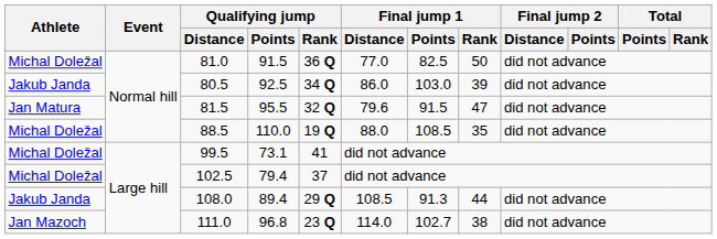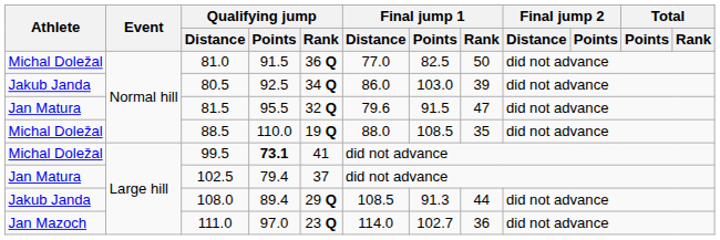 <table class="wikitable" style="font-size:90%">
 <tr>
 <th rowspan="2">Athlete</th>
 <th rowspan="2">Event</th>
 <th colspan="3">Qualifying jump</th>
 <th colspan="3">Final jump 1</th>
 <th colspan="2">Final jump 2</th>
 <th colspan="2">Total</th>
 </tr>
 <tr>
 <th>Distance</th>
 <th>Points</th>
 <th>Rank</th>
 <th>Distance</th>
 <th>Points</th>
 <th>Rank</th>
 <th>Distance</th>
 <th>Points</th>
 <th>Points</th>
 <th>Rank</th>
 </tr>
 <tr>
 <td><a href='#'>Michal Doležal</a></td>
 <td rowspan="4">Normal hill</td>
 <td align="center">81.0</td>
 <td align="center">91.5</td>
 <td align="center">36 <strong>Q</strong></td>
 <td align="center">77.0</td>
 <td align="center">82.5</td>
 <td align="center">50</td>
 <td colspan="4">did not advance</td>
 </tr>
 <tr>
 <td><a href='#'>Jakub Janda</a></td>
 <td align="center">80.5</td>
 <td align="center">92.5</td>
 <td align="center">34 <strong>Q</strong></td>
 <td align="center">86.0</td>
 <td align="center">103.0</td>
 <td align="center">39</td>
 <td colspan="4">did not advance</td>
 </tr>
 <tr>
 <td><a href='#'>Jan Matura</a></td>
 <td align="center">81.5</td>
 <td align="center">95.5</td>
 <td align="center">32 <strong>Q</strong></td>
 <td align="center">79.6</td>
 <td align="center">91.5</td>
 <td align="center">47</td>
 <td colspan="4">did not advance</td>
 </tr>
 <tr>
 <td><a href='#'>Michal Doležal</a></td>
 <td align="center">88.5</td>
 <td align="center">110.0</td>
 <td align="center">19 <strong>Q</strong></td>
 <td align="center">88.0</td>
 <td align="center">108.5</td>
 <td align="center">35</td>
 <td colspan="4">did not advance</td>
 </tr>
 <tr>
 <td><a href='#'>Michal Doležal</a></td>
 <td rowspan="4">Large hill</td>
 <td align="center">99.5</td>
-<td align="center">73.1</td>
+<td align="center"><strong>73.1</strong></td>
 <td align="center">41</td>
 <td colspan="7">did not advance</td>
 </tr>
 <tr>
-<td><a href='#'>Michal Doležal</a></td>
+<td><a href='#'>Jan Matura</a></td>
 <td align="center">102.5</td>
 <td align="center">79.4</td>
 <td align="center">37</td>
 <td colspan="7">did not advance</td>
 </tr>
 <tr>
 <td><a href='#'>Jakub Janda</a></td>
 <td align="center">108.0</td>
 <td align="center">89.4</td>
 <td align="center">29 <strong>Q</strong></td>
 <td align="center">108.5</td>
 <td align="center">91.3</td>
 <td align="center">44</td>
 <td colspan="4">did not advance</td>
 </tr>
 <tr>
 <td><a href='#'>Jan Mazoch</a></td>
 <td align="center">111.0</td>
-<td align="center">96.8</td>
+<td align="center">97.0</td>
 <td align="center">23 <strong>Q</strong></td>
 <td align="center">114.0</td>
 <td align="center">102.7</td>
-<td align="center">38</td>
+<td align="center">36</td>
 <td colspan="4">did not advance</td>
 </tr>
 </table>
